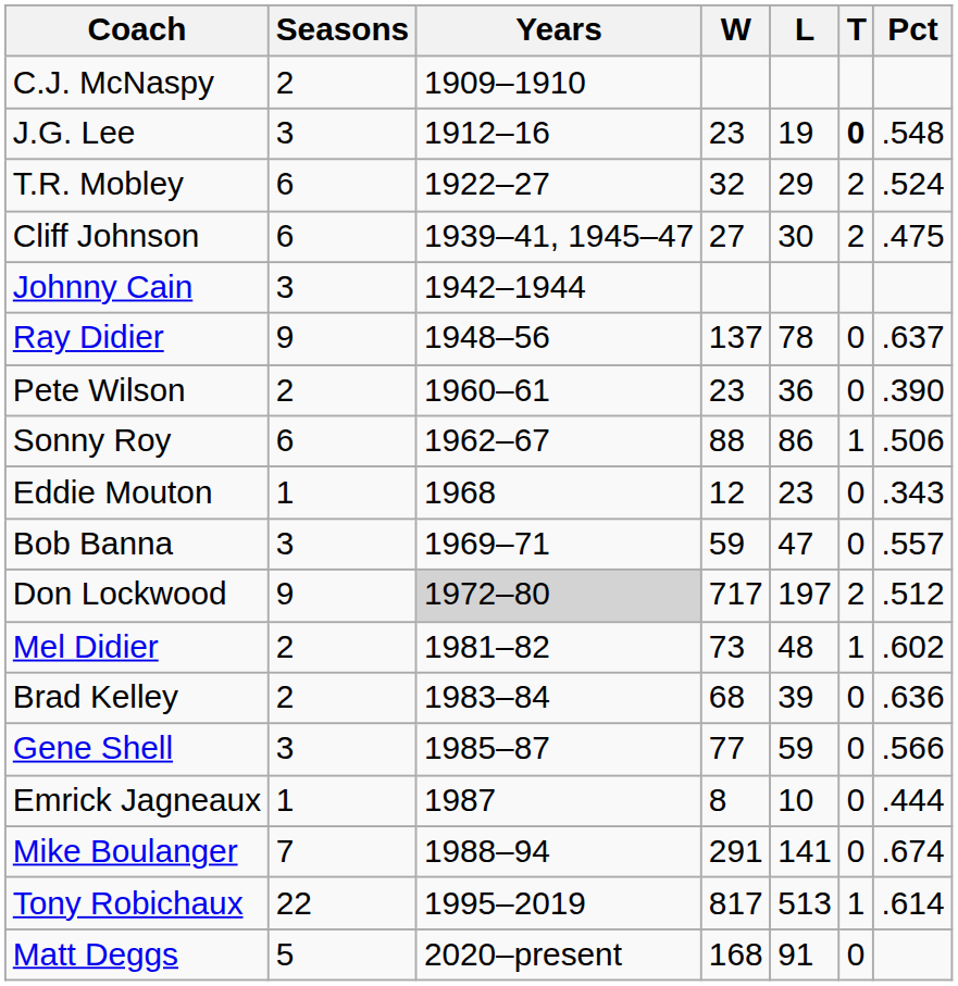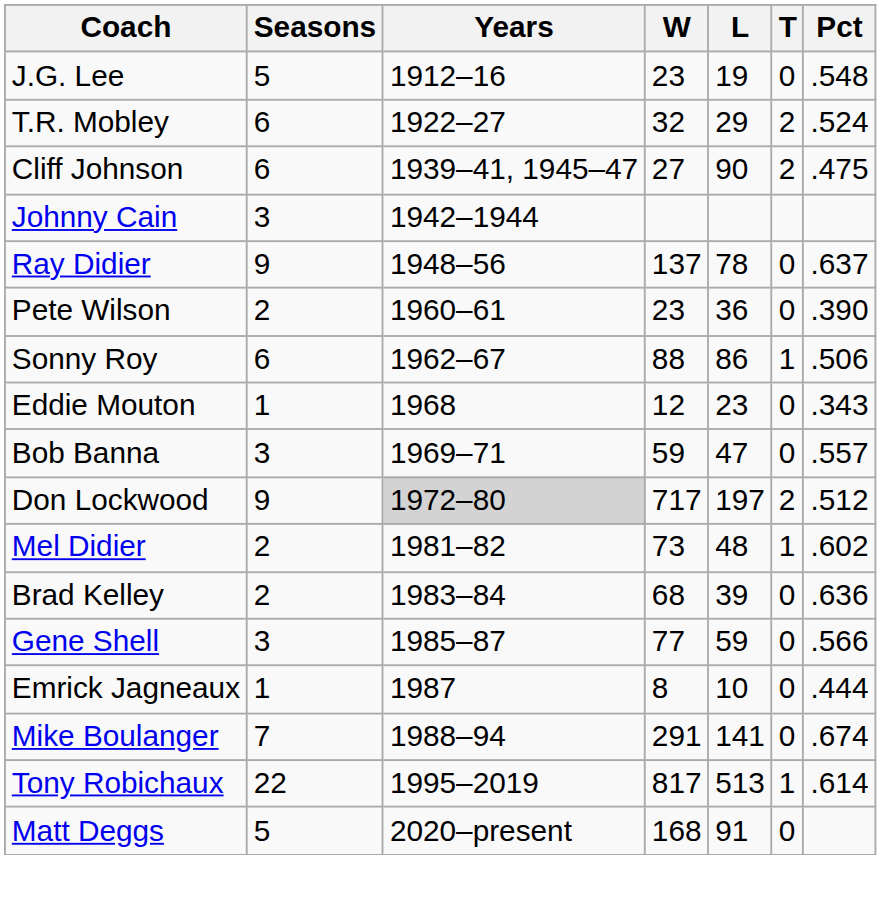 <table class="wikitable">
 <tr>
 <th>Coach</th>
 <th>Seasons</th>
 <th>Years</th>
 <th>W</th>
 <th>L</th>
 <th>T</th>
 <th>Pct</th>
 </tr>
 <tr>
-<td>C.J. McNaspy</td>
-<td>2</td>
-<td>1909–1910</td>
-<td></td>
-<td></td>
-<td></td>
-<td></td>
-</tr>
-<tr>
 <td>J.G. Lee</td>
-<td>3</td>
+<td>5</td>
 <td>1912–16</td>
 <td>23</td>
 <td>19</td>
-<td><strong>0</strong></td>
+<td>0</td>
 <td>.548</td>
 </tr>
 <tr>
 <td>T.R. Mobley</td>
 <td>6</td>
 <td>1922–27</td>
 <td>32</td>
 <td>29</td>
 <td>2</td>
 <td>.524</td>
 </tr>
 <tr>
 <td>Cliff Johnson</td>
 <td>6</td>
 <td>1939–41, 1945–47</td>
 <td>27</td>
-<td>30</td>
+<td>90</td>
 <td>2</td>
 <td>.475</td>
 </tr>
 <tr>
 <td><a href='#'>Johnny Cain</a></td>
 <td>3</td>
 <td>1942–1944</td>
 <td></td>
 <td></td>
 <td></td>
 <td></td>
 </tr>
 <tr>
 <td><a href='#'>Ray Didier</a></td>
 <td>9</td>
 <td>1948–56</td>
 <td>137</td>
 <td>78</td>
 <td>0</td>
 <td>.637</td>
 </tr>
 <tr>
 <td>Pete Wilson</td>
 <td>2</td>
 <td>1960–61</td>
 <td>23</td>
 <td>36</td>
 <td>0</td>
 <td>.390</td>
 </tr>
 <tr>
 <td>Sonny Roy</td>
 <td>6</td>
 <td>1962–67</td>
 <td>88</td>
 <td>86</td>
 <td>1</td>
 <td>.506</td>
 </tr>
 <tr>
 <td>Eddie Mouton</td>
 <td>1</td>
 <td>1968</td>
 <td>12</td>
 <td>23</td>
 <td>0</td>
 <td>.343</td>
 </tr>
 <tr>
 <td>Bob Banna</td>
 <td>3</td>
 <td>1969–71</td>
 <td>59</td>
 <td>47</td>
 <td>0</td>
 <td>.557</td>
 </tr>
 <tr>
 <td>Don Lockwood</td>
 <td>9</td>
 <td style="background: lightgrey;">1972–80</td>
 <td>717</td>
 <td>197</td>
 <td>2</td>
 <td>.512</td>
 </tr>
 <tr>
 <td><a href='#'>Mel Didier</a></td>
 <td>2</td>
 <td>1981–82</td>
 <td>73</td>
 <td>48</td>
 <td>1</td>
 <td>.602</td>
 </tr>
 <tr>
 <td>Brad Kelley</td>
 <td>2</td>
 <td>1983–84</td>
 <td>68</td>
 <td>39</td>
 <td>0</td>
 <td>.636</td>
 </tr>
 <tr>
 <td><a href='#'>Gene Shell</a></td>
 <td>3</td>
 <td>1985–87</td>
 <td>77</td>
 <td>59</td>
 <td>0</td>
 <td>.566</td>
 </tr>
 <tr>
 <td>Emrick Jagneaux</td>
 <td>1</td>
 <td>1987</td>
 <td>8</td>
 <td>10</td>
 <td>0</td>
 <td>.444</td>
 </tr>
 <tr>
 <td><a href='#'>Mike Boulanger</a></td>
 <td>7</td>
 <td>1988–94</td>
 <td>291</td>
 <td>141</td>
 <td>0</td>
 <td>.674</td>
 </tr>
 <tr>
 <td><a href='#'>Tony Robichaux</a></td>
 <td>22</td>
 <td>1995–2019</td>
 <td>817</td>
 <td>513</td>
 <td>1</td>
 <td>.614</td>
 </tr>
 <tr>
 <td><a href='#'>Matt Deggs</a></td>
 <td>5</td>
 <td>2020–present</td>
 <td>168</td>
 <td>91</td>
 <td>0</td>
 <td></td>
 </tr>
 </table>
